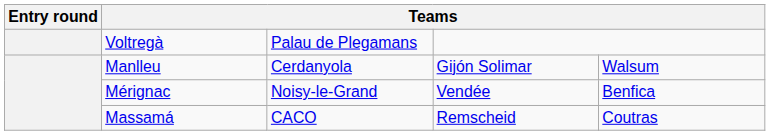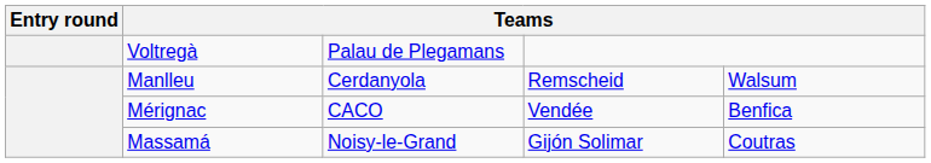 <table class="wikitable mw-collapsible mw-collapsed">
 <tr>
 <th>Entry round</th>
 <th colspan=4>Teams</th>
 </tr>
 <tr>
 <th></th>
 <td> <a href='#'>Voltregà</a></td>
 <td> <a href='#'>Palau de Plegamans</a></td>
 <td colspan=2></td>
 </tr>
 <tr>
 <th rowspan=4></th>
 <td style="min-width:10em"> <a href='#'>Manlleu</a></td>
 <td style="min-width:10em"> <a href='#'>Cerdanyola</a></td>
-<td style="min-width:10em"> <a href='#'>Gijón Solimar</a></td>
+<td> <a href='#'>Remscheid</a></td>
 <td> <a href='#'>Walsum</a></td>
 </tr>
 <tr>
 <td> <a href='#'>Mérignac</a></td>
-<td> <a href='#'>Noisy-le-Grand</a></td>
+<td> <a href='#'>CACO</a></td>
 <td> <a href='#'>Vendée</a></td>
 <td> <a href='#'>Benfica</a></td>
 </tr>
 <tr>
 <td> <a href='#'>Massamá</a></td>
-<td> <a href='#'>CACO</a></td>
-<td> <a href='#'>Remscheid</a></td>
+<td> <a href='#'>Noisy-le-Grand</a></td>
+<td style="min-width:10em"> <a href='#'>Gijón Solimar</a></td>
 <td style="min-width:10em"> <a href='#'>Coutras</a></td>
 </tr>
 </table>
